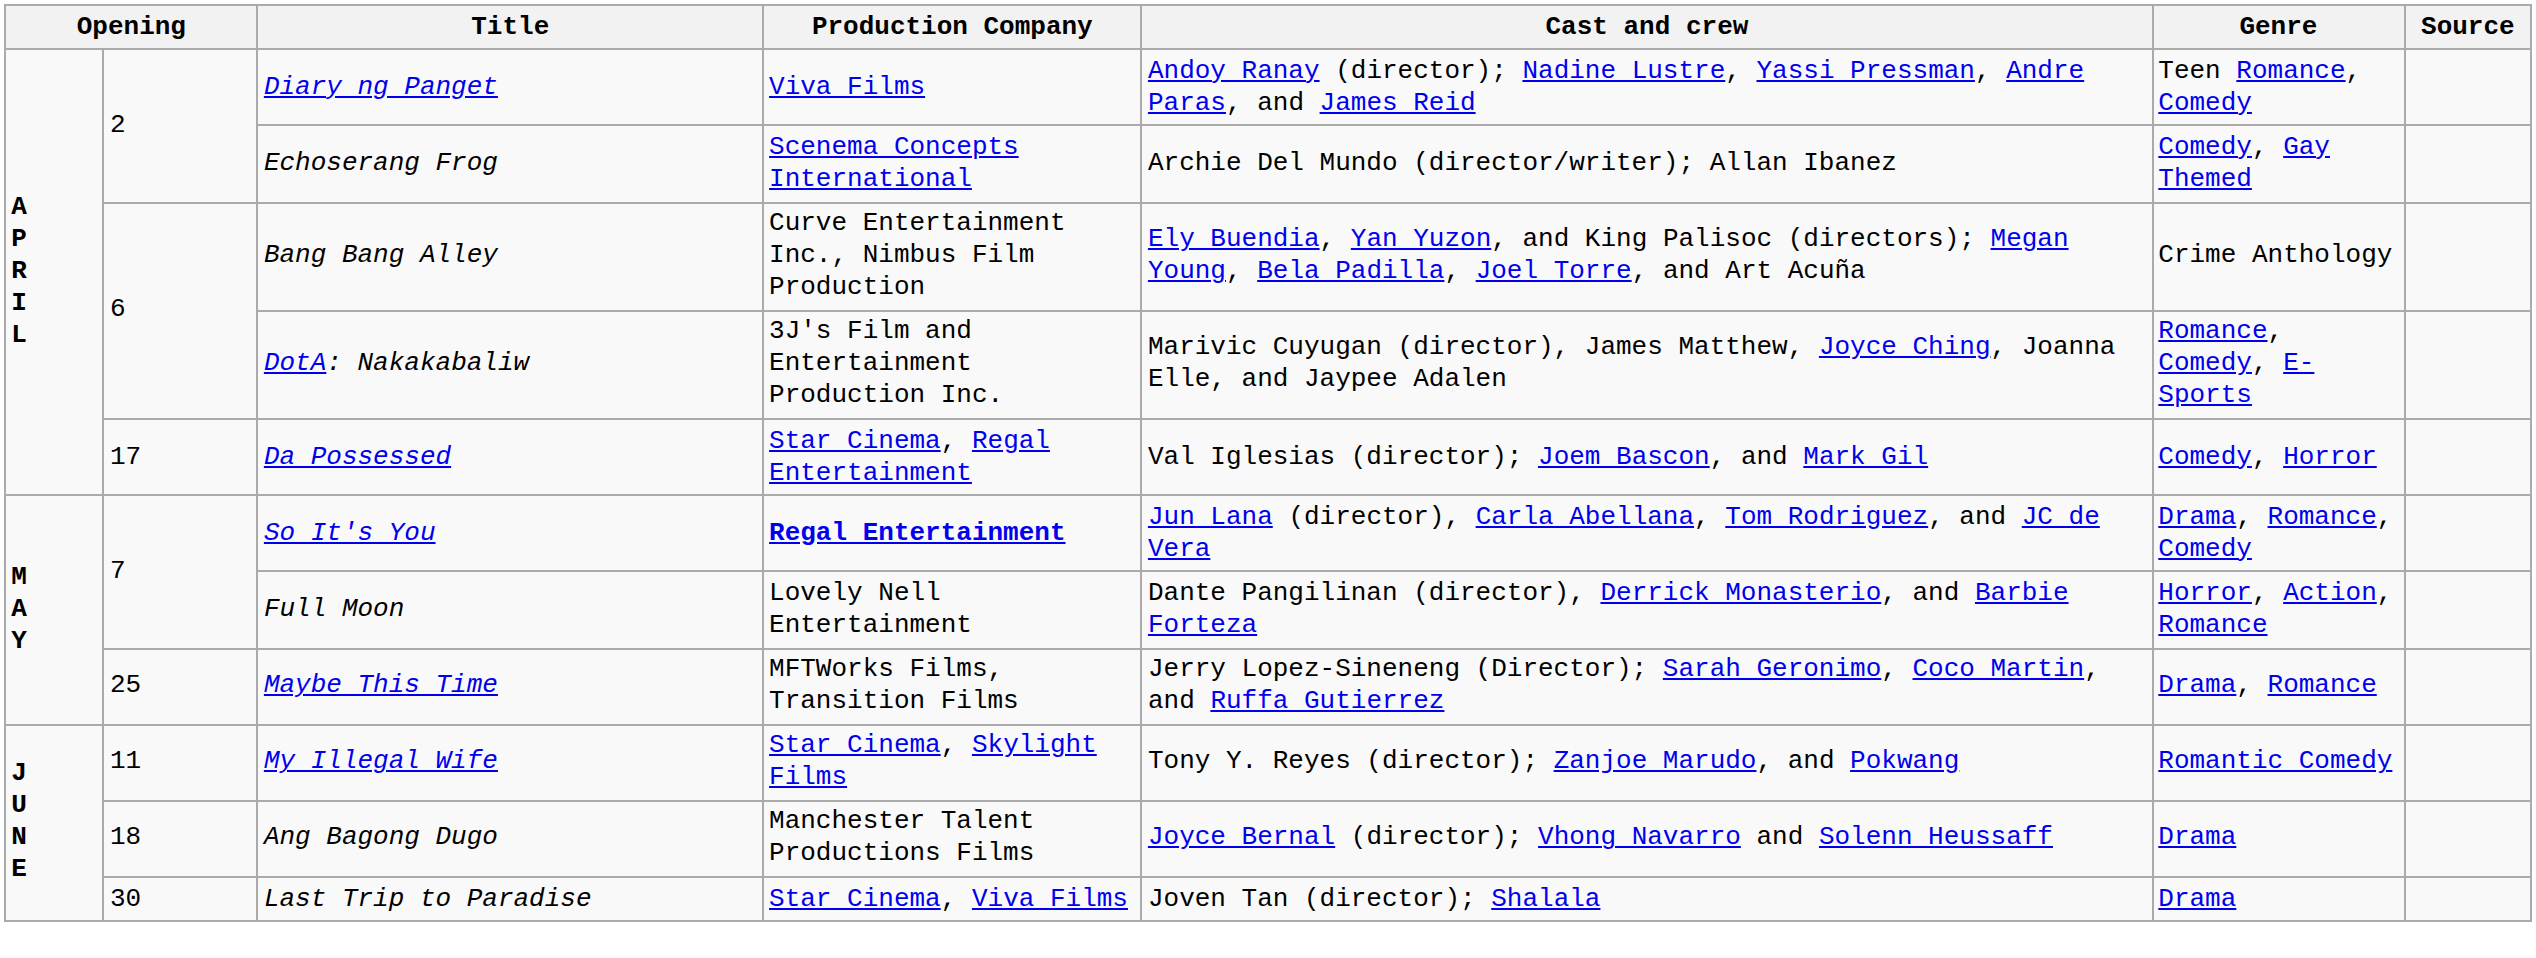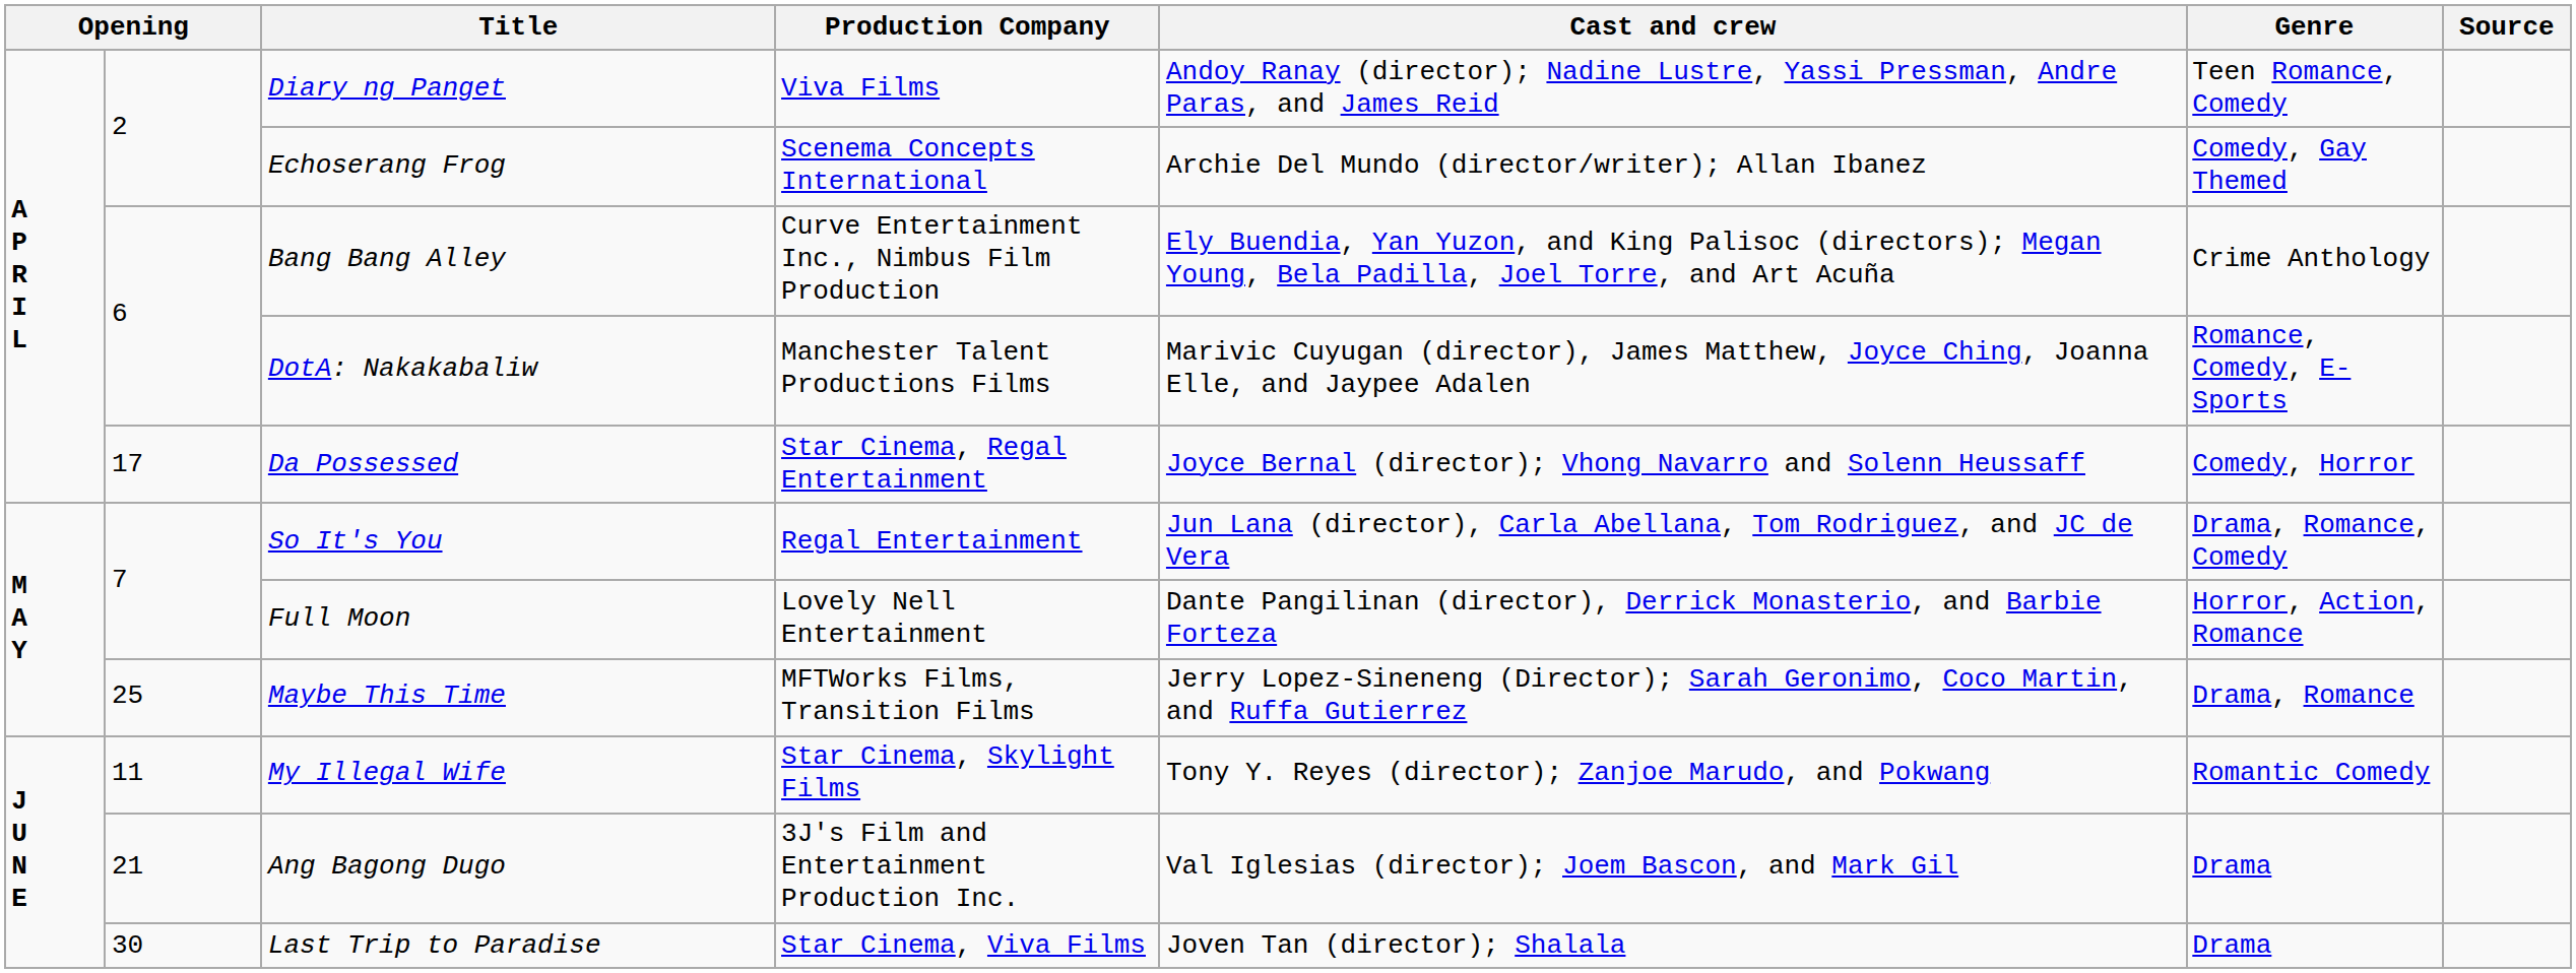 <table class="wikitable" style="text-align:left; font-size:100%; line-height:16px;" width="100%">
 <tr>
 <th colspan="2">Opening</th>
 <th style="width:20%;">Title</th>
 <th style="width:15%;">Production Company</th>
 <th style="width:40%;">Cast and crew</th>
 <th style="width:10%;">Genre</th>
 <th style="width:05%;">Source</th>
 </tr>
 <tr>
 <td rowspan="5"><strong>A</strong><br><strong>P</strong><br><strong>R</strong><br><strong>I</strong><br><strong>L</strong></td>
 <td rowspan="2">2</td>
 <td><em><a href='#'>Diary ng Panget</a></em></td>
 <td><a href='#'>Viva Films</a></td>
 <td style="text-align:left;"><a href='#'>Andoy Ranay</a> (director); <a href='#'>Nadine Lustre</a>, <a href='#'>Yassi Pressman</a>, <a href='#'>Andre Paras</a>, and <a href='#'>James Reid</a></td>
 <td style="text-align:left;">Teen <a href='#'>Romance</a>, <a href='#'>Comedy</a></td>
 <td></td>
 </tr>
 <tr>
 <td><em>Echoserang Frog</em></td>
 <td><a href='#'>Scenema Concepts International</a></td>
 <td style="text-align:left;">Archie Del Mundo (director/writer); Allan Ibanez</td>
 <td style="text-align:left;"><a href='#'>Comedy</a>, <a href='#'>Gay Themed</a></td>
 <td></td>
 </tr>
 <tr>
 <td rowspan="2">6</td>
 <td><em>Bang Bang Alley</em></td>
 <td>Curve Entertainment Inc., Nimbus Film Production</td>
 <td style="text-align:left;"><a href='#'>Ely Buendia</a>, <a href='#'>Yan Yuzon</a>, and King Palisoc (directors); <a href='#'>Megan Young</a>, <a href='#'>Bela Padilla</a>, <a href='#'>Joel Torre</a>, and Art Acuña</td>
 <td style="text-align:left;">Crime Anthology</td>
 <td></td>
 </tr>
 <tr>
 <td><em><a href='#'>DotA</a>: Nakakabaliw</em></td>
-<td>3J's Film and Entertainment Production Inc.</td>
+<td>Manchester Talent Productions Films</td>
 <td style="text-align:left;">Marivic Cuyugan (director), James Matthew, <a href='#'>Joyce Ching</a>, Joanna Elle, and Jaypee Adalen</td>
 <td style="text-align:left;"><a href='#'>Romance</a>, <a href='#'>Comedy</a>, <a href='#'>E-Sports</a></td>
 <td></td>
 </tr>
 <tr>
 <td>17</td>
 <td><em><a href='#'>Da Possessed</a></em></td>
 <td><a href='#'>Star Cinema</a>, <a href='#'>Regal Entertainment</a></td>
-<td style="text-align:left;">Val Iglesias (director); <a href='#'>Joem Bascon</a>, and <a href='#'>Mark Gil</a></td>
+<td style="text-align:left;"><a href='#'>Joyce Bernal</a> (director); <a href='#'>Vhong Navarro</a> and <a href='#'>Solenn Heussaff</a></td>
 <td style="text-align:left;"><a href='#'>Comedy</a>, <a href='#'>Horror</a></td>
 <td></td>
 </tr>
 <tr>
 <td rowspan="3"><strong>M</strong><br><strong>A</strong><br><strong>Y</strong></td>
 <td rowspan="2">7</td>
 <td><em><a href='#'>So It's You</a></em></td>
-<td><strong><a href='#'>Regal Entertainment</a></strong></td>
+<td><a href='#'>Regal Entertainment</a></td>
 <td style="text-align:left;"><a href='#'>Jun Lana</a> (director), <a href='#'>Carla Abellana</a>, <a href='#'>Tom Rodriguez</a>, and <a href='#'>JC de Vera</a></td>
 <td style="text-align:left;"><a href='#'>Drama</a>, <a href='#'>Romance</a>, <a href='#'>Comedy</a></td>
 <td></td>
 </tr>
 <tr>
 <td><em>Full Moon</em></td>
 <td>Lovely Nell Entertainment</td>
 <td style="text-align:left;">Dante Pangilinan (director), <a href='#'>Derrick Monasterio</a>, and <a href='#'>Barbie Forteza</a></td>
 <td style="text-align:left;"><a href='#'>Horror</a>, <a href='#'>Action</a>, <a href='#'>Romance</a></td>
 <td></td>
 </tr>
 <tr>
 <td>25</td>
 <td><em><a href='#'>Maybe This Time</a></em></td>
 <td>MFTWorks Films, Transition Films</td>
 <td style="text-align:left;">Jerry Lopez-Sineneng (Director); <a href='#'>Sarah Geronimo</a>, <a href='#'>Coco Martin</a>, and <a href='#'>Ruffa Gutierrez</a></td>
 <td style="text-align:left;"><a href='#'>Drama</a>, <a href='#'>Romance</a></td>
 <td></td>
 </tr>
 <tr>
 <td rowspan="3"><strong>J</strong><br><strong>U</strong><br><strong>N</strong><br><strong>E</strong></td>
 <td>11</td>
 <td><em><a href='#'>My Illegal Wife</a></em></td>
 <td><a href='#'>Star Cinema</a>, <a href='#'>Skylight Films</a></td>
 <td style="text-align:left;">Tony Y. Reyes (director); <a href='#'>Zanjoe Marudo</a>, and <a href='#'>Pokwang</a></td>
 <td style="text-align:left;"><a href='#'>Romantic Comedy</a></td>
 <td></td>
 </tr>
 <tr>
-<td>18</td>
+<td>21</td>
 <td><em>Ang Bagong Dugo</em></td>
-<td>Manchester Talent Productions Films</td>
-<td style="text-align:left;"><a href='#'>Joyce Bernal</a> (director); <a href='#'>Vhong Navarro</a> and <a href='#'>Solenn Heussaff</a></td>
+<td>3J's Film and Entertainment Production Inc.</td>
+<td style="text-align:left;">Val Iglesias (director); <a href='#'>Joem Bascon</a>, and <a href='#'>Mark Gil</a></td>
 <td style="text-align:left;"><a href='#'>Drama</a></td>
 <td></td>
 </tr>
 <tr>
 <td>30</td>
 <td><em>Last Trip to Paradise</em></td>
 <td><a href='#'>Star Cinema</a>, <a href='#'>Viva Films</a></td>
 <td style="text-align:left;">Joven Tan (director); <a href='#'>Shalala</a></td>
 <td style="text-align:left;"><a href='#'>Drama</a></td>
 <td></td>
 </tr>
 <tr>
 </tr>
 </table>
